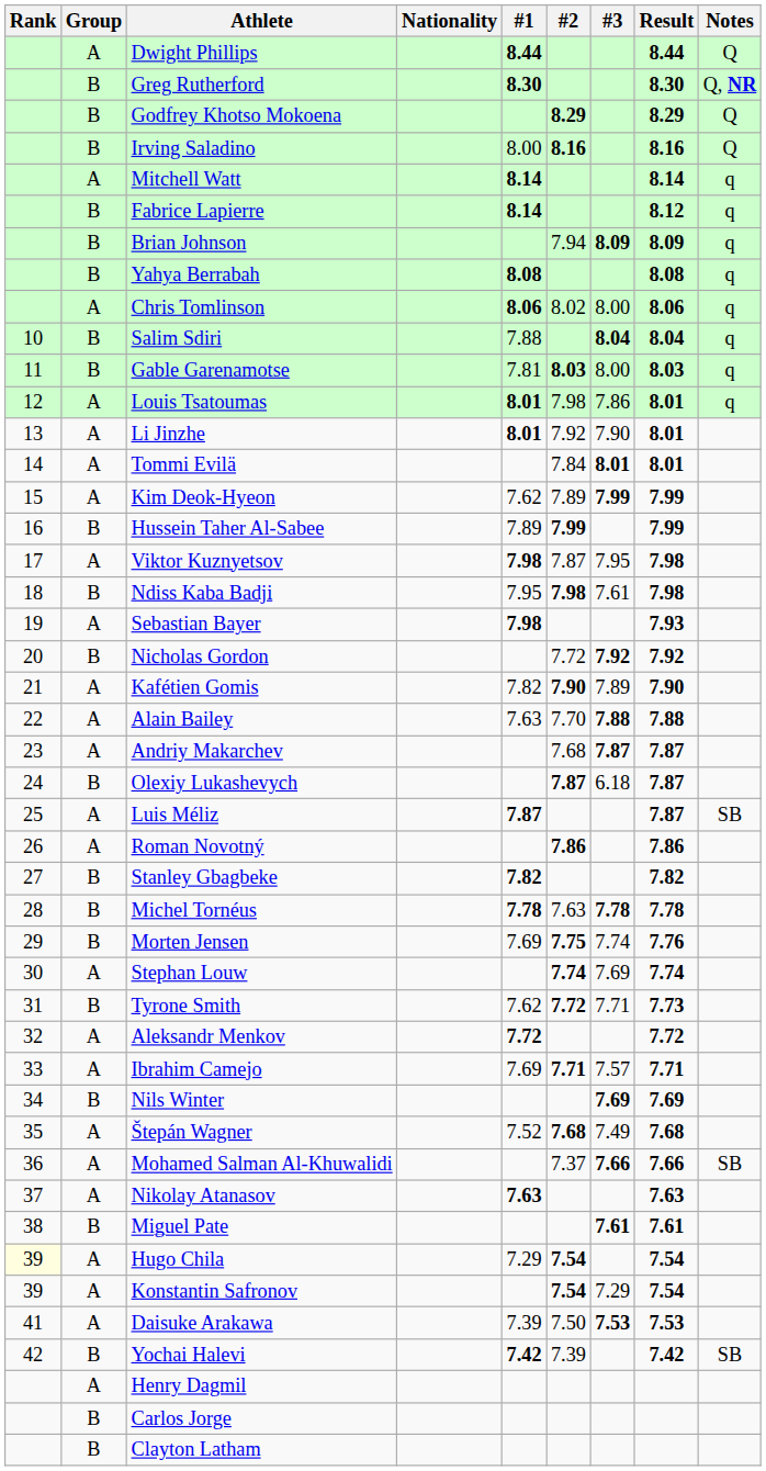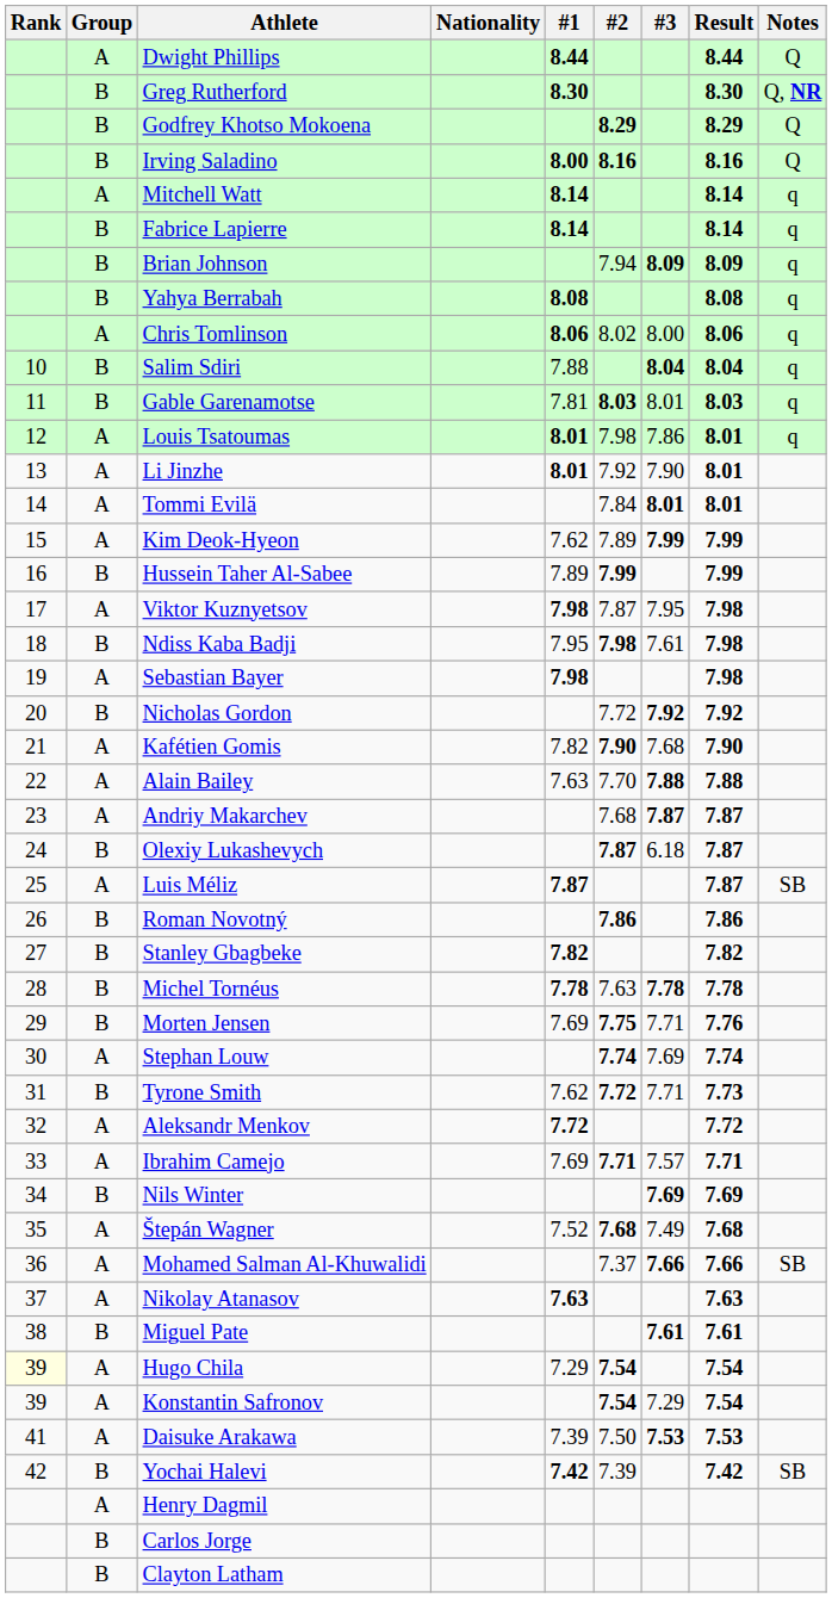 <table class="wikitable sortable" style="text-align:center">
 <tr>
 <th>Rank</th>
 <th>Group</th>
 <th>Athlete</th>
 <th>Nationality</th>
 <th>#1</th>
 <th>#2</th>
 <th>#3</th>
 <th>Result</th>
 <th>Notes</th>
 </tr>
 <tr bgcolor=ccffcc>
 <td></td>
 <td>A</td>
 <td align=left><a href='#'>Dwight Phillips</a></td>
 <td align=left></td>
 <td><strong>8.44</strong></td>
 <td></td>
 <td></td>
 <td><strong>8.44</strong></td>
 <td>Q</td>
 </tr>
 <tr bgcolor=ccffcc>
 <td></td>
 <td>B</td>
 <td align=left><a href='#'>Greg Rutherford</a></td>
 <td align=left></td>
 <td><strong>8.30</strong></td>
 <td></td>
 <td></td>
 <td><strong>8.30</strong></td>
 <td>Q, <strong><a href='#'>NR</a></strong></td>
 </tr>
 <tr bgcolor=ccffcc>
 <td></td>
 <td>B</td>
 <td align=left><a href='#'>Godfrey Khotso Mokoena</a></td>
 <td align=left></td>
 <td></td>
 <td><strong>8.29</strong></td>
 <td></td>
 <td><strong>8.29</strong></td>
 <td>Q</td>
 </tr>
 <tr bgcolor=ccffcc>
 <td></td>
 <td>B</td>
 <td align=left><a href='#'>Irving Saladino</a></td>
 <td align=left></td>
-<td>8.00</td>
+<td><strong>8.00</strong></td>
 <td><strong>8.16</strong></td>
 <td></td>
 <td><strong>8.16</strong></td>
 <td>Q</td>
 </tr>
 <tr bgcolor=ccffcc>
 <td></td>
 <td>A</td>
 <td align=left><a href='#'>Mitchell Watt</a></td>
 <td align=left></td>
 <td><strong>8.14</strong></td>
 <td></td>
 <td></td>
 <td><strong>8.14</strong></td>
 <td>q</td>
 </tr>
 <tr bgcolor=ccffcc>
 <td></td>
 <td>B</td>
 <td align=left><a href='#'>Fabrice Lapierre</a></td>
 <td align=left></td>
 <td><strong>8.14</strong></td>
 <td></td>
 <td></td>
-<td><strong>8.12</strong></td>
+<td><strong>8.14</strong></td>
 <td>q</td>
 </tr>
 <tr bgcolor=ccffcc>
 <td></td>
 <td>B</td>
 <td align=left><a href='#'>Brian Johnson</a></td>
 <td align=left></td>
 <td></td>
 <td>7.94</td>
 <td><strong>8.09</strong></td>
 <td><strong>8.09</strong></td>
 <td>q</td>
 </tr>
 <tr bgcolor=ccffcc>
 <td></td>
 <td>B</td>
 <td align=left><a href='#'>Yahya Berrabah</a></td>
 <td align=left></td>
 <td><strong>8.08</strong></td>
 <td></td>
 <td></td>
 <td><strong>8.08</strong></td>
 <td>q</td>
 </tr>
 <tr bgcolor=ccffcc>
 <td></td>
 <td>A</td>
 <td align=left><a href='#'>Chris Tomlinson</a></td>
 <td align=left></td>
 <td><strong>8.06</strong></td>
 <td>8.02</td>
 <td>8.00</td>
 <td><strong>8.06</strong></td>
 <td>q</td>
 </tr>
 <tr bgcolor=ccffcc>
 <td>10</td>
 <td>B</td>
 <td align=left><a href='#'>Salim Sdiri</a></td>
 <td align=left></td>
 <td>7.88</td>
 <td></td>
 <td><strong>8.04</strong></td>
 <td><strong>8.04</strong></td>
 <td>q</td>
 </tr>
 <tr bgcolor=ccffcc>
 <td>11</td>
 <td>B</td>
 <td align=left><a href='#'>Gable Garenamotse</a></td>
 <td align=left></td>
 <td>7.81</td>
 <td><strong>8.03</strong></td>
-<td>8.00</td>
+<td>8.01</td>
 <td><strong>8.03</strong></td>
 <td>q</td>
 </tr>
 <tr bgcolor=ccffcc>
 <td>12</td>
 <td>A</td>
 <td align=left><a href='#'>Louis Tsatoumas</a></td>
 <td align=left></td>
 <td><strong>8.01</strong></td>
 <td>7.98</td>
 <td>7.86</td>
 <td><strong>8.01</strong></td>
 <td>q</td>
 </tr>
 <tr>
 <td>13</td>
 <td>A</td>
 <td align=left><a href='#'>Li Jinzhe</a></td>
 <td align=left></td>
 <td><strong>8.01</strong></td>
 <td>7.92</td>
 <td>7.90</td>
 <td><strong>8.01</strong></td>
 <td></td>
 </tr>
 <tr>
 <td>14</td>
 <td>A</td>
 <td align=left><a href='#'>Tommi Evilä</a></td>
 <td align=left></td>
 <td></td>
 <td>7.84</td>
 <td><strong>8.01</strong></td>
 <td><strong>8.01</strong></td>
 <td></td>
 </tr>
 <tr>
 <td>15</td>
 <td>A</td>
 <td align=left><a href='#'>Kim Deok-Hyeon</a></td>
 <td align=left></td>
 <td>7.62</td>
 <td>7.89</td>
 <td><strong>7.99</strong></td>
 <td><strong>7.99</strong></td>
 <td></td>
 </tr>
 <tr>
 <td>16</td>
 <td>B</td>
 <td align=left><a href='#'>Hussein Taher Al-Sabee</a></td>
 <td align=left></td>
 <td>7.89</td>
 <td><strong>7.99</strong></td>
 <td></td>
 <td><strong>7.99</strong></td>
 <td></td>
 </tr>
 <tr>
 <td>17</td>
 <td>A</td>
 <td align=left><a href='#'>Viktor Kuznyetsov</a></td>
 <td align=left></td>
 <td><strong>7.98</strong></td>
 <td>7.87</td>
 <td>7.95</td>
 <td><strong>7.98</strong></td>
 <td></td>
 </tr>
 <tr>
 <td>18</td>
 <td>B</td>
 <td align=left><a href='#'>Ndiss Kaba Badji</a></td>
 <td align=left></td>
 <td>7.95</td>
 <td><strong>7.98</strong></td>
 <td>7.61</td>
 <td><strong>7.98</strong></td>
 <td></td>
 </tr>
 <tr>
 <td>19</td>
 <td>A</td>
 <td align=left><a href='#'>Sebastian Bayer</a></td>
 <td align=left></td>
 <td><strong>7.98</strong></td>
 <td></td>
 <td></td>
-<td><strong>7.93</strong></td>
+<td><strong>7.98</strong></td>
 <td></td>
 </tr>
 <tr>
 <td>20</td>
 <td>B</td>
 <td align=left><a href='#'>Nicholas Gordon</a></td>
 <td align=left></td>
 <td></td>
 <td>7.72</td>
 <td><strong>7.92</strong></td>
 <td><strong>7.92</strong></td>
 <td></td>
 </tr>
 <tr>
 <td>21</td>
 <td>A</td>
 <td align=left><a href='#'>Kafétien Gomis</a></td>
 <td align=left></td>
 <td>7.82</td>
 <td><strong>7.90</strong></td>
-<td>7.89</td>
+<td>7.68</td>
 <td><strong>7.90</strong></td>
 <td></td>
 </tr>
 <tr>
 <td>22</td>
 <td>A</td>
 <td align=left><a href='#'>Alain Bailey</a></td>
 <td align=left></td>
 <td>7.63</td>
 <td>7.70</td>
 <td><strong>7.88</strong></td>
 <td><strong>7.88</strong></td>
 <td></td>
 </tr>
 <tr>
 <td>23</td>
 <td>A</td>
 <td align=left><a href='#'>Andriy Makarchev</a></td>
 <td align=left></td>
 <td></td>
 <td>7.68</td>
 <td><strong>7.87</strong></td>
 <td><strong>7.87</strong></td>
 <td></td>
 </tr>
 <tr>
 <td>24</td>
 <td>B</td>
 <td align=left><a href='#'>Olexiy Lukashevych</a></td>
 <td align=left></td>
 <td></td>
 <td><strong>7.87</strong></td>
 <td>6.18</td>
 <td><strong>7.87</strong></td>
 <td></td>
 </tr>
 <tr>
 <td>25</td>
 <td>A</td>
 <td align=left><a href='#'>Luis Méliz</a></td>
 <td align=left></td>
 <td><strong>7.87</strong></td>
 <td></td>
 <td></td>
 <td><strong>7.87</strong></td>
 <td>SB</td>
 </tr>
 <tr>
 <td>26</td>
-<td>A</td>
+<td>B</td>
 <td align=left><a href='#'>Roman Novotný</a></td>
 <td align=left></td>
 <td></td>
 <td><strong>7.86</strong></td>
 <td></td>
 <td><strong>7.86</strong></td>
 <td></td>
 </tr>
 <tr>
 <td>27</td>
 <td>B</td>
 <td align=left><a href='#'>Stanley Gbagbeke</a></td>
 <td align=left></td>
 <td><strong>7.82</strong></td>
 <td></td>
 <td></td>
 <td><strong>7.82</strong></td>
 <td></td>
 </tr>
 <tr>
 <td>28</td>
 <td>B</td>
 <td align=left><a href='#'>Michel Tornéus</a></td>
 <td align=left></td>
 <td><strong>7.78</strong></td>
 <td>7.63</td>
 <td><strong>7.78</strong></td>
 <td><strong>7.78</strong></td>
 <td></td>
 </tr>
 <tr>
 <td>29</td>
 <td>B</td>
 <td align=left><a href='#'>Morten Jensen</a></td>
 <td align=left></td>
 <td>7.69</td>
 <td><strong>7.75</strong></td>
-<td>7.74</td>
+<td>7.71</td>
 <td><strong>7.76</strong></td>
 <td></td>
 </tr>
 <tr>
 <td>30</td>
 <td>A</td>
 <td align=left><a href='#'>Stephan Louw</a></td>
 <td align=left></td>
 <td></td>
 <td><strong>7.74</strong></td>
 <td>7.69</td>
 <td><strong>7.74</strong></td>
 <td></td>
 </tr>
 <tr>
 <td>31</td>
 <td>B</td>
 <td align=left><a href='#'>Tyrone Smith</a></td>
 <td align=left></td>
 <td>7.62</td>
 <td><strong>7.72</strong></td>
 <td>7.71</td>
 <td><strong>7.73</strong></td>
 <td></td>
 </tr>
 <tr>
 <td>32</td>
 <td>A</td>
 <td align=left><a href='#'>Aleksandr Menkov</a></td>
 <td align=left></td>
 <td><strong>7.72</strong></td>
 <td></td>
 <td></td>
 <td><strong>7.72</strong></td>
 <td></td>
 </tr>
 <tr>
 <td>33</td>
 <td>A</td>
 <td align=left><a href='#'>Ibrahim Camejo</a></td>
 <td align=left></td>
 <td>7.69</td>
 <td><strong>7.71</strong></td>
 <td>7.57</td>
 <td><strong>7.71</strong></td>
 <td></td>
 </tr>
 <tr>
 <td>34</td>
 <td>B</td>
 <td align=left><a href='#'>Nils Winter</a></td>
 <td align=left></td>
 <td></td>
 <td></td>
 <td><strong>7.69</strong></td>
 <td><strong>7.69</strong></td>
 <td></td>
 </tr>
 <tr>
 <td>35</td>
 <td>A</td>
 <td align=left><a href='#'>Štepán Wagner</a></td>
 <td align=left></td>
 <td>7.52</td>
 <td><strong>7.68</strong></td>
 <td>7.49</td>
 <td><strong>7.68</strong></td>
 <td></td>
 </tr>
 <tr>
 <td>36</td>
 <td>A</td>
 <td align=left><a href='#'>Mohamed Salman Al-Khuwalidi</a></td>
 <td align=left></td>
 <td></td>
 <td>7.37</td>
 <td><strong>7.66</strong></td>
 <td><strong>7.66</strong></td>
 <td>SB</td>
 </tr>
 <tr>
 <td>37</td>
 <td>A</td>
 <td align=left><a href='#'>Nikolay Atanasov</a></td>
 <td align=left></td>
 <td><strong>7.63</strong></td>
 <td></td>
 <td></td>
 <td><strong>7.63</strong></td>
 <td></td>
 </tr>
 <tr>
 <td>38</td>
 <td>B</td>
 <td align=left><a href='#'>Miguel Pate</a></td>
 <td align=left></td>
 <td></td>
 <td></td>
 <td><strong>7.61</strong></td>
 <td><strong>7.61</strong></td>
 <td></td>
 </tr>
 <tr>
 <td style="background: lightyellow;">39</td>
 <td>A</td>
 <td align=left><a href='#'>Hugo Chila</a></td>
 <td align=left></td>
 <td>7.29</td>
 <td><strong>7.54</strong></td>
 <td></td>
 <td><strong>7.54</strong></td>
 <td></td>
 </tr>
 <tr>
 <td>39</td>
 <td>A</td>
 <td align=left><a href='#'>Konstantin Safronov</a></td>
 <td align=left></td>
 <td></td>
 <td><strong>7.54</strong></td>
 <td>7.29</td>
 <td><strong>7.54</strong></td>
 <td></td>
 </tr>
 <tr>
 <td>41</td>
 <td>A</td>
 <td align=left><a href='#'>Daisuke Arakawa</a></td>
 <td align=left></td>
 <td>7.39</td>
 <td>7.50</td>
 <td><strong>7.53</strong></td>
 <td><strong>7.53</strong></td>
 <td></td>
 </tr>
 <tr>
 <td>42</td>
 <td>B</td>
 <td align=left><a href='#'>Yochai Halevi</a></td>
 <td align=left></td>
 <td><strong>7.42</strong></td>
 <td>7.39</td>
 <td></td>
 <td><strong>7.42</strong></td>
 <td>SB</td>
 </tr>
 <tr>
 <td></td>
 <td>A</td>
 <td align=left><a href='#'>Henry Dagmil</a></td>
 <td align=left></td>
 <td></td>
 <td></td>
 <td></td>
 <td><strong></strong></td>
 <td></td>
 </tr>
 <tr>
 <td></td>
 <td>B</td>
 <td align=left><a href='#'>Carlos Jorge</a></td>
 <td align=left></td>
 <td></td>
 <td></td>
 <td></td>
 <td><strong></strong></td>
 <td></td>
 </tr>
 <tr>
 <td></td>
 <td>B</td>
 <td align=left><a href='#'>Clayton Latham</a></td>
 <td align=left></td>
 <td></td>
 <td></td>
 <td></td>
 <td><strong></strong></td>
 <td></td>
 </tr>
 </table>
